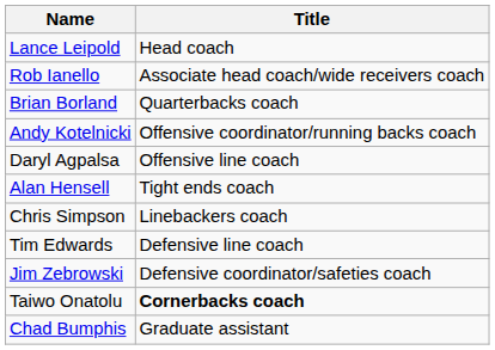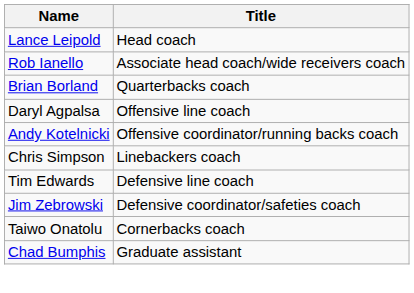 <table class="wikitable">
 <tr>
 <th>Name</th>
 <th>Title</th>
 </tr>
 <tr>
 <td><a href='#'>Lance Leipold</a></td>
 <td>Head coach</td>
 </tr>
 <tr>
 <td><a href='#'>Rob Ianello</a></td>
 <td>Associate head coach/wide receivers coach</td>
 </tr>
 <tr>
 <td><a href='#'>Brian Borland</a></td>
 <td>Quarterbacks coach</td>
 </tr>
 <tr>
-<td><a href='#'>Andy Kotelnicki</a></td>
-<td>Offensive coordinator/running backs coach</td>
-</tr>
-<tr>
 <td>Daryl Agpalsa</td>
 <td>Offensive line coach</td>
 </tr>
 <tr>
-<td><a href='#'>Alan Hensell</a></td>
-<td>Tight ends coach</td>
+<td><a href='#'>Andy Kotelnicki</a></td>
+<td>Offensive coordinator/running backs coach</td>
 </tr>
 <tr>
 <td>Chris Simpson</td>
 <td>Linebackers coach</td>
 </tr>
 <tr>
 <td>Tim Edwards</td>
 <td>Defensive line coach</td>
 </tr>
 <tr>
 <td><a href='#'>Jim Zebrowski</a></td>
 <td>Defensive coordinator/safeties coach</td>
 </tr>
 <tr>
 <td>Taiwo Onatolu</td>
-<td><strong>Cornerbacks coach</strong></td>
+<td>Cornerbacks coach</td>
 </tr>
 <tr>
 <td><a href='#'>Chad Bumphis</a></td>
 <td>Graduate assistant</td>
 </tr>
 </table>
